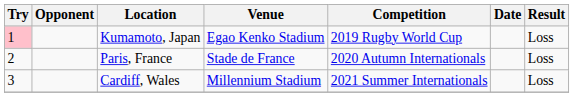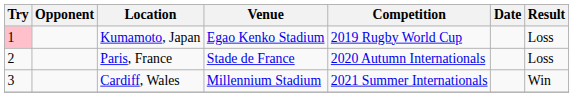 <table class="wikitable sortable">
 <tr>
 <th>Try</th>
 <th>Opponent</th>
 <th>Location</th>
 <th>Venue</th>
 <th>Competition</th>
 <th>Date</th>
 <th>Result</th>
 </tr>
 <tr>
 <td style="background: pink;">1</td>
 <td></td>
 <td><a href='#'>Kumamoto</a>, Japan</td>
 <td><a href='#'>Egao Kenko Stadium</a></td>
 <td><a href='#'>2019 Rugby World Cup</a></td>
 <td></td>
 <td>Loss</td>
 </tr>
 <tr>
 <td>2</td>
 <td></td>
 <td><a href='#'>Paris</a>, France</td>
 <td><a href='#'>Stade de France</a></td>
 <td><a href='#'>2020 Autumn Internationals</a></td>
 <td></td>
 <td>Loss</td>
 </tr>
 <tr>
 <td>3</td>
 <td></td>
 <td><a href='#'>Cardiff</a>, Wales</td>
 <td><a href='#'>Millennium Stadium</a></td>
 <td><a href='#'>2021 Summer Internationals</a></td>
 <td></td>
-<td>Loss</td>
+<td>Win</td>
 </tr>
 <tr>
 </tr>
 </table>
